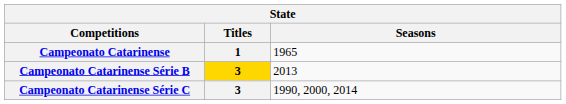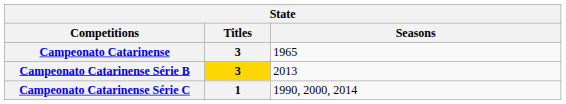 <table class="wikitable">
 <tr>
 <th colspan="3">State</th>
 </tr>
 <tr>
 <th style="width:260px">Competitions</th>
 <th style="width:80px">Titles</th>
 <th style="width:380px">Seasons</th>
 </tr>
 <tr>
 <th><a href='#'>Campeonato Catarinense</a></th>
-<th>1</th>
+<th>3</th>
 <td>1965</td>
 </tr>
 <tr>
 <th><a href='#'>Campeonato Catarinense Série B</a></th>
 <td bgcolor="gold" style="text-align:center"><strong>3</strong></td>
 <td>2013</td>
 </tr>
 <tr>
 <th><a href='#'>Campeonato Catarinense Série C</a></th>
-<th>3</th>
+<th>1</th>
 <td>1990, 2000, 2014</td>
 </tr>
 </table>
